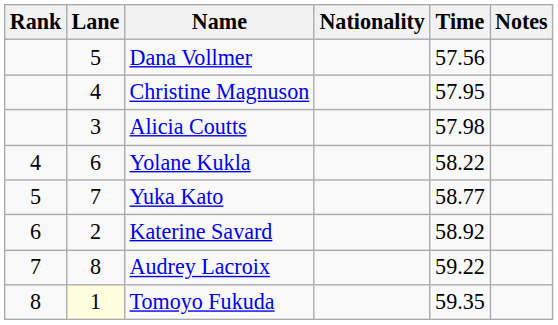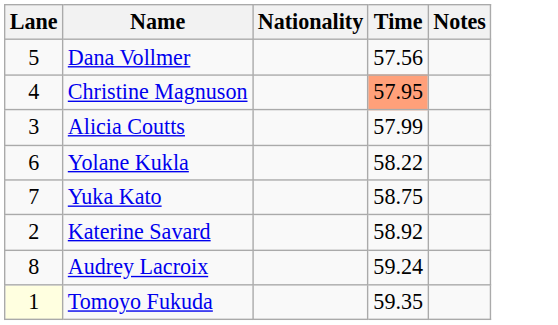 <table class="wikitable sortable" style="text-align:center">
 <tr>
-<th>Rank</th>
 <th>Lane</th>
 <th>Name</th>
 <th>Nationality</th>
 <th>Time</th>
 <th>Notes</th>
 </tr>
 <tr>
-<td></td>
 <td>5</td>
 <td align=left><a href='#'>Dana Vollmer</a></td>
 <td align=left></td>
 <td>57.56</td>
 <td></td>
 </tr>
 <tr>
-<td></td>
 <td>4</td>
 <td align=left><a href='#'>Christine Magnuson</a></td>
 <td align=left></td>
-<td>57.95</td>
+<td style="background: lightsalmon;">57.95</td>
 <td></td>
 </tr>
 <tr>
-<td></td>
 <td>3</td>
 <td align=left><a href='#'>Alicia Coutts</a></td>
 <td align=left></td>
-<td>57.98</td>
+<td>57.99</td>
 <td></td>
 </tr>
 <tr>
-<td>4</td>
 <td>6</td>
 <td align=left><a href='#'>Yolane Kukla</a></td>
 <td align=left></td>
 <td>58.22</td>
 <td></td>
 </tr>
 <tr>
-<td>5</td>
 <td>7</td>
 <td align=left><a href='#'>Yuka Kato</a></td>
 <td align=left></td>
-<td>58.77</td>
+<td>58.75</td>
 <td></td>
 </tr>
 <tr>
-<td>6</td>
 <td>2</td>
 <td align=left><a href='#'>Katerine Savard</a></td>
 <td align=left></td>
 <td>58.92</td>
 <td></td>
 </tr>
 <tr>
-<td>7</td>
 <td>8</td>
 <td align=left><a href='#'>Audrey Lacroix</a></td>
 <td align=left></td>
-<td>59.22</td>
+<td>59.24</td>
 <td></td>
 </tr>
 <tr>
-<td>8</td>
 <td style="background: lightyellow;">1</td>
 <td align=left><a href='#'>Tomoyo Fukuda</a></td>
 <td align=left></td>
 <td>59.35</td>
 <td></td>
 </tr>
 </table>
